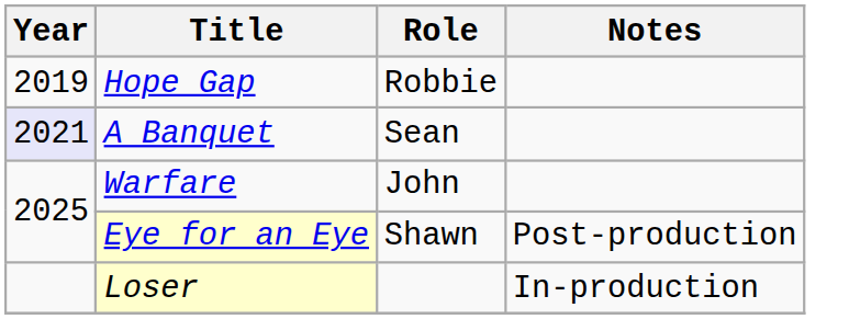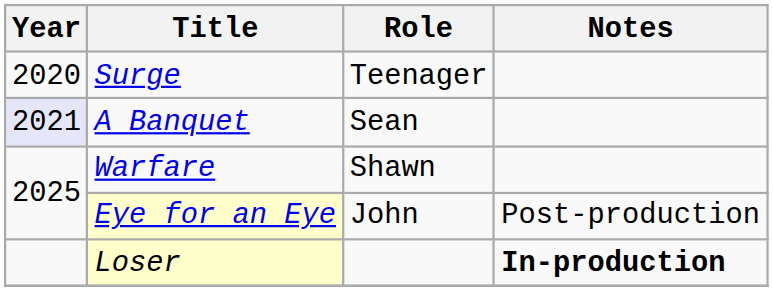 <table class="wikitable">
 <tr>
 <th>Year</th>
 <th>Title</th>
 <th>Role</th>
 <th>Notes</th>
 </tr>
 <tr>
-<td>2019</td>
-<td><em><a href='#'>Hope Gap</a></em></td>
-<td>Robbie</td>
+<td>2020</td>
+<td><em><a href='#'>Surge</a></em></td>
+<td>Teenager</td>
 <td></td>
 </tr>
 <tr>
 <td style="background: lavender;">2021</td>
 <td><em><a href='#'>A Banquet</a></em></td>
 <td>Sean</td>
 <td></td>
 </tr>
 <tr>
 <td rowspan="2">2025</td>
 <td><em><a href='#'>Warfare</a></em></td>
-<td>John</td>
+<td>Shawn</td>
 <td></td>
 </tr>
 <tr>
 <td scope="row" style="background:#ffc;"><em><a href='#'>Eye for an Eye</a></em> </td>
-<td>Shawn</td>
+<td>John</td>
 <td>Post-production</td>
 </tr>
 <tr>
 <td></td>
 <td scope="row" style="background:#ffc;"><em>Loser</em> </td>
 <td></td>
-<td>In-production</td>
+<td><strong>In-production</strong></td>
 </tr>
 <tr>
 </tr>
 </table>
